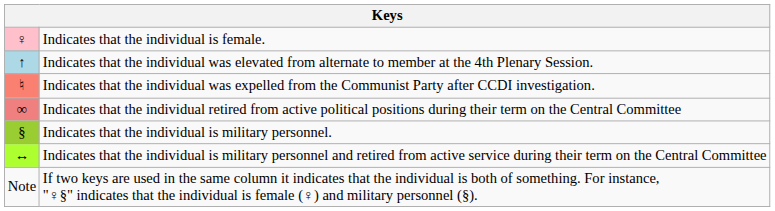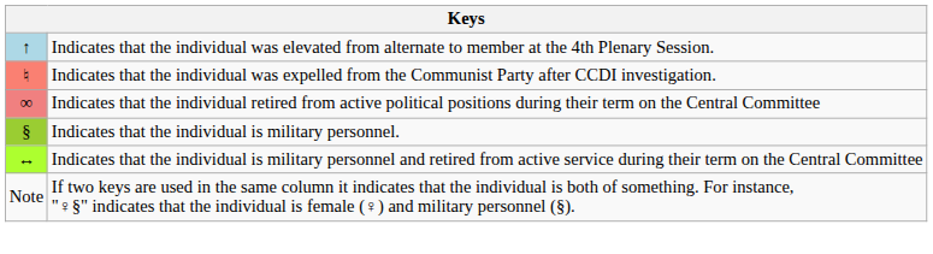 <table class="wikitable" border="1">
 <tr>
 <th colspan="2" scope="col">Keys</th>
-</tr>
-<tr>
-<td align="center" style="background: Pink">♀</td>
-<td>Indicates that the individual is female.</td>
 </tr>
 <tr>
 <td align="center" style="background: LightBlue">↑</td>
 <td>Indicates that the individual was elevated from alternate to member at the 4th Plenary Session.</td>
 </tr>
 <tr>
 <td align="center" style="background: Salmon">♮</td>
 <td>Indicates that the individual was expelled from the Communist Party after CCDI investigation.</td>
 </tr>
 <tr>
 <td align="center" style="background: LightCoral">∞</td>
 <td>Indicates that the individual retired from active political positions during their term on the Central Committee</td>
 </tr>
 <tr>
 <td align="center" style="background: YellowGreen">§</td>
 <td>Indicates that the individual is military personnel.</td>
 </tr>
 <tr>
 <td align="center" style="background: GreenYellow">↔</td>
 <td>Indicates that the individual is military personnel and retired from active service during their term on the Central Committee</td>
 </tr>
 <tr>
 <td align="center">Note</td>
 <td>If two keys are used in the same column it indicates that the individual is both of something. For instance,<br>"♀§" indicates that the individual is female (♀) and military personnel (§).</td>
 </tr>
 </table>
